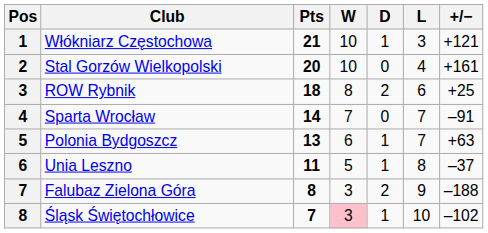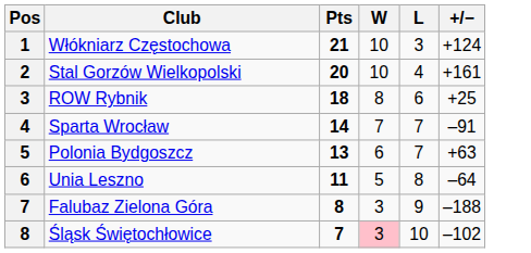 <table class="wikitable">
 <tr>
 <th width=30>Pos</th>
 <th width=250>Club</th>
 <th width=30>Pts</th>
 <th width=30>W</th>
-<th width=30>D</th>
 <th width=30>L</th>
 <th width=30>+/−</th>
 </tr>
 <tr align=center>
 <th>1</th>
 <td align=left><a href='#'>Włókniarz Częstochowa</a></td>
 <td><strong>21</strong></td>
 <td>10</td>
-<td>1</td>
 <td>3</td>
-<td>+121</td>
+<td>+124</td>
 </tr>
 <tr align=center>
 <th>2</th>
 <td align=left><a href='#'>Stal Gorzów Wielkopolski</a></td>
 <td><strong>20</strong></td>
 <td>10</td>
-<td>0</td>
 <td>4</td>
 <td>+161</td>
 </tr>
 <tr align=center>
 <th>3</th>
 <td align=left><a href='#'>ROW Rybnik</a></td>
 <td><strong>18</strong></td>
 <td>8</td>
-<td>2</td>
 <td>6</td>
 <td>+25</td>
 </tr>
 <tr align=center>
 <th>4</th>
 <td align=left><a href='#'>Sparta Wrocław</a></td>
 <td><strong>14</strong></td>
 <td>7</td>
-<td>0</td>
 <td>7</td>
 <td>–91</td>
 </tr>
 <tr align=center>
 <th>5</th>
 <td align=left><a href='#'>Polonia Bydgoszcz</a></td>
 <td><strong>13</strong></td>
 <td>6</td>
-<td>1</td>
 <td>7</td>
 <td>+63</td>
 </tr>
 <tr align=center>
 <th>6</th>
 <td align=left><a href='#'>Unia Leszno</a></td>
 <td><strong>11</strong></td>
 <td>5</td>
-<td>1</td>
 <td>8</td>
-<td>–37</td>
+<td>–64</td>
 </tr>
 <tr align=center>
 <th>7</th>
 <td align=left><a href='#'>Falubaz Zielona Góra</a></td>
 <td><strong>8</strong></td>
 <td>3</td>
-<td>2</td>
 <td>9</td>
 <td>–188</td>
 </tr>
 <tr align=center>
 <th>8</th>
 <td align=left><a href='#'>Śląsk Świętochłowice</a></td>
 <td><strong>7</strong></td>
 <td style="background: pink;">3</td>
-<td>1</td>
 <td>10</td>
 <td>–102</td>
 </tr>
 </table>
